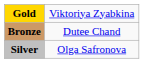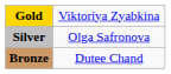 <table class="wikitable" style=" text-align:center; font-size:110%;" width="35%">
 <tr>
 <td bgcolor="gold"><strong>Gold</strong></td>
 <td><a href='#'>Viktoriya Zyabkina</a><br></td>
 </tr>
 <tr>
+<td bgcolor="silver"><strong>Silver</strong></td>
+<td><a href='#'>Olga Safronova</a><br></td>
+</tr>
+<tr>
 <td bgcolor="CC9966"><strong>Bronze</strong></td>
 <td><a href='#'>Dutee Chand</a><br></td>
 </tr>
-<tr>
-<td bgcolor="silver"><strong>Silver</strong></td>
-<td><a href='#'>Olga Safronova</a><br></td>
-</tr>
 </table>
